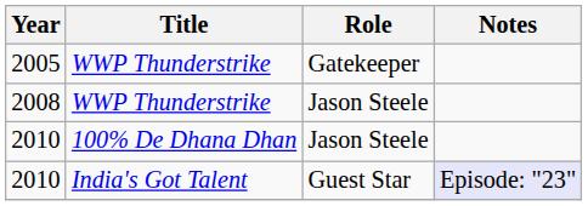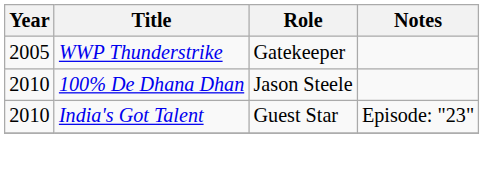 <table class="wikitable sortable">
 <tr>
 <th>Year</th>
 <th>Title</th>
 <th>Role</th>
 <th class="unsortable">Notes</th>
 </tr>
 <tr>
 <td>2005</td>
 <td><em><a href='#'>WWP Thunderstrike</a></em></td>
 <td>Gatekeeper</td>
 <td></td>
 </tr>
 <tr>
-<td>2008</td>
-<td><em><a href='#'>WWP Thunderstrike</a></em></td>
-<td>Jason Steele</td>
-<td></td>
-</tr>
-<tr>
 <td>2010</td>
 <td><em><a href='#'>100% De Dhana Dhan</a></em></td>
 <td>Jason Steele</td>
 <td></td>
 </tr>
 <tr>
 <td>2010</td>
 <td><em><a href='#'>India's Got Talent</a></em></td>
 <td>Guest Star</td>
-<td style="background: lavender;">Episode: "23"</td>
+<td>Episode: "23"</td>
 </tr>
 <tr>
 </tr>
 </table>
